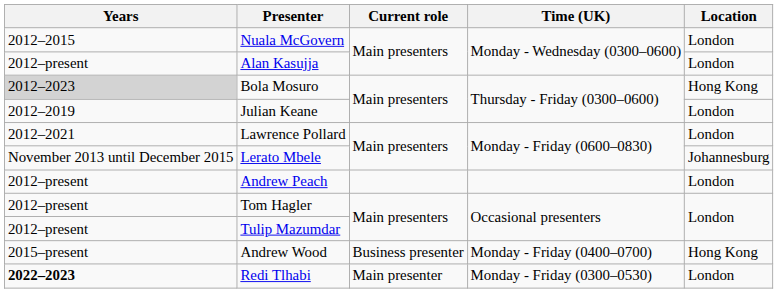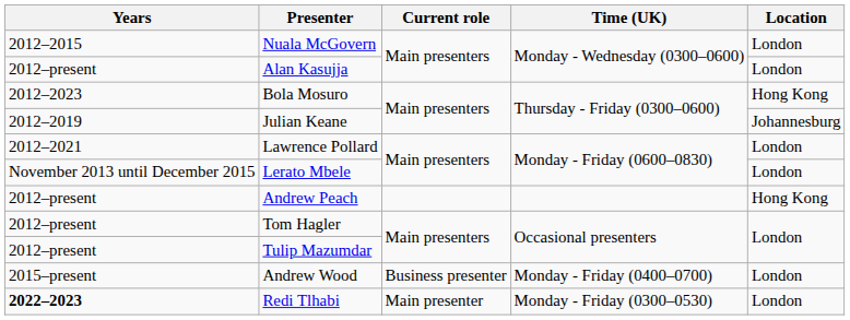 <table class="wikitable">
 <tr>
 <th>Years</th>
 <th>Presenter</th>
 <th>Current role</th>
 <th>Time (UK)</th>
 <th>Location</th>
 </tr>
 <tr>
 <td>2012–2015</td>
 <td><a href='#'>Nuala McGovern</a></td>
 <td rowspan="2">Main presenters</td>
 <td rowspan="2">Monday - Wednesday (0300–0600)</td>
 <td>London</td>
 </tr>
 <tr>
 <td>2012–present</td>
 <td><a href='#'>Alan Kasujja</a></td>
 <td>London</td>
 </tr>
 <tr>
-<td style="background: lightgrey;">2012–2023</td>
+<td>2012–2023</td>
 <td>Bola Mosuro</td>
 <td rowspan="2">Main presenters</td>
 <td rowspan="2">Thursday - Friday (0300–0600)</td>
 <td>Hong Kong</td>
 </tr>
 <tr>
 <td>2012–2019</td>
 <td>Julian Keane</td>
-<td>London</td>
+<td>Johannesburg</td>
 </tr>
 <tr>
 <td>2012–2021</td>
 <td>Lawrence Pollard</td>
 <td rowspan="2">Main presenters</td>
 <td rowspan="2">Monday - Friday (0600–0830)</td>
 <td>London</td>
 </tr>
 <tr>
 <td>November 2013 until December 2015</td>
 <td><a href='#'>Lerato Mbele</a></td>
-<td>Johannesburg</td>
+<td>London</td>
 </tr>
 <tr>
 <td>2012–present</td>
 <td><a href='#'>Andrew Peach</a></td>
 <td></td>
 <td></td>
-<td>London</td>
+<td>Hong Kong</td>
 </tr>
 <tr>
 <td>2012–present</td>
 <td>Tom Hagler</td>
 <td rowspan="2">Main presenters</td>
 <td rowspan="2">Occasional presenters</td>
 <td rowspan="2">London</td>
 </tr>
 <tr>
 <td>2012–present</td>
 <td><a href='#'>Tulip Mazumdar</a></td>
 </tr>
 <tr>
 <td>2015–present</td>
 <td>Andrew Wood</td>
 <td rowspan="1">Business presenter</td>
 <td>Monday - Friday (0400–0700)</td>
-<td>Hong Kong</td>
+<td>London</td>
 </tr>
 <tr>
 <td><strong>2022–2023</strong></td>
 <td><a href='#'>Redi Tlhabi</a></td>
 <td>Main presenter</td>
 <td rowspan="1">Monday - Friday (0300–0530)</td>
 <td>London<br></td>
 </tr>
 </table>
